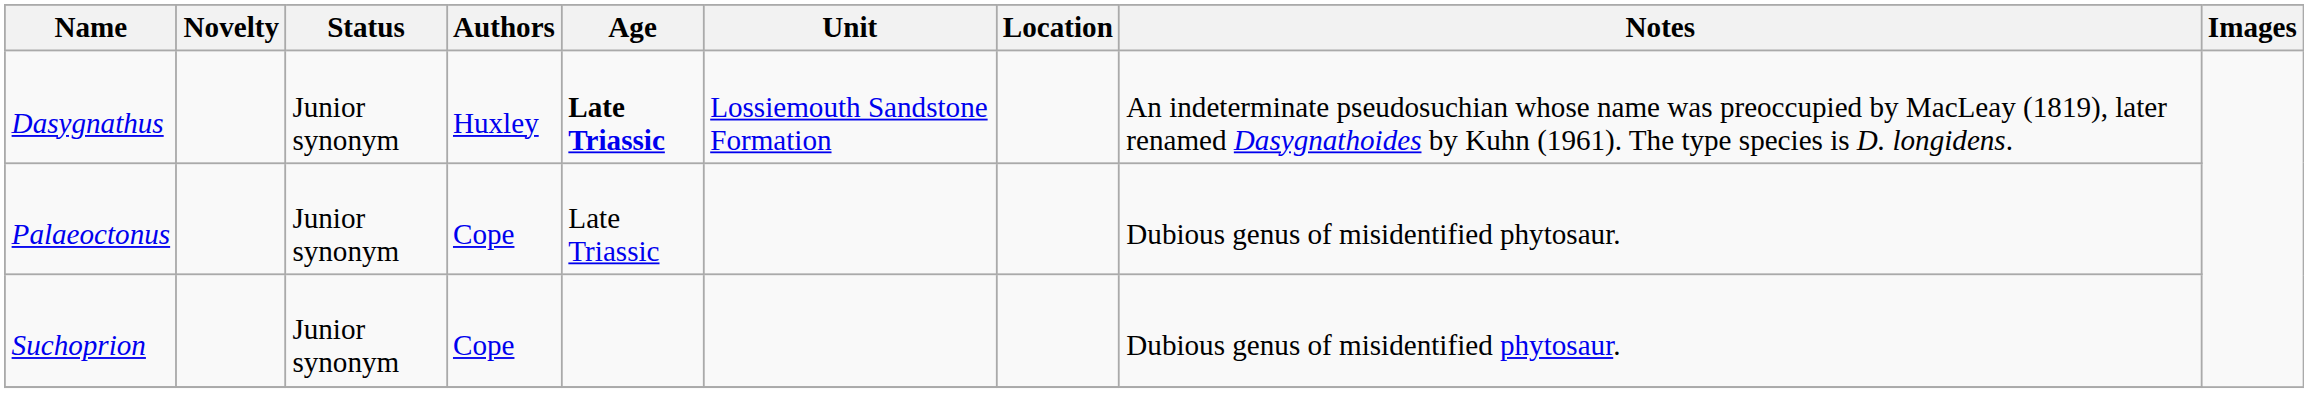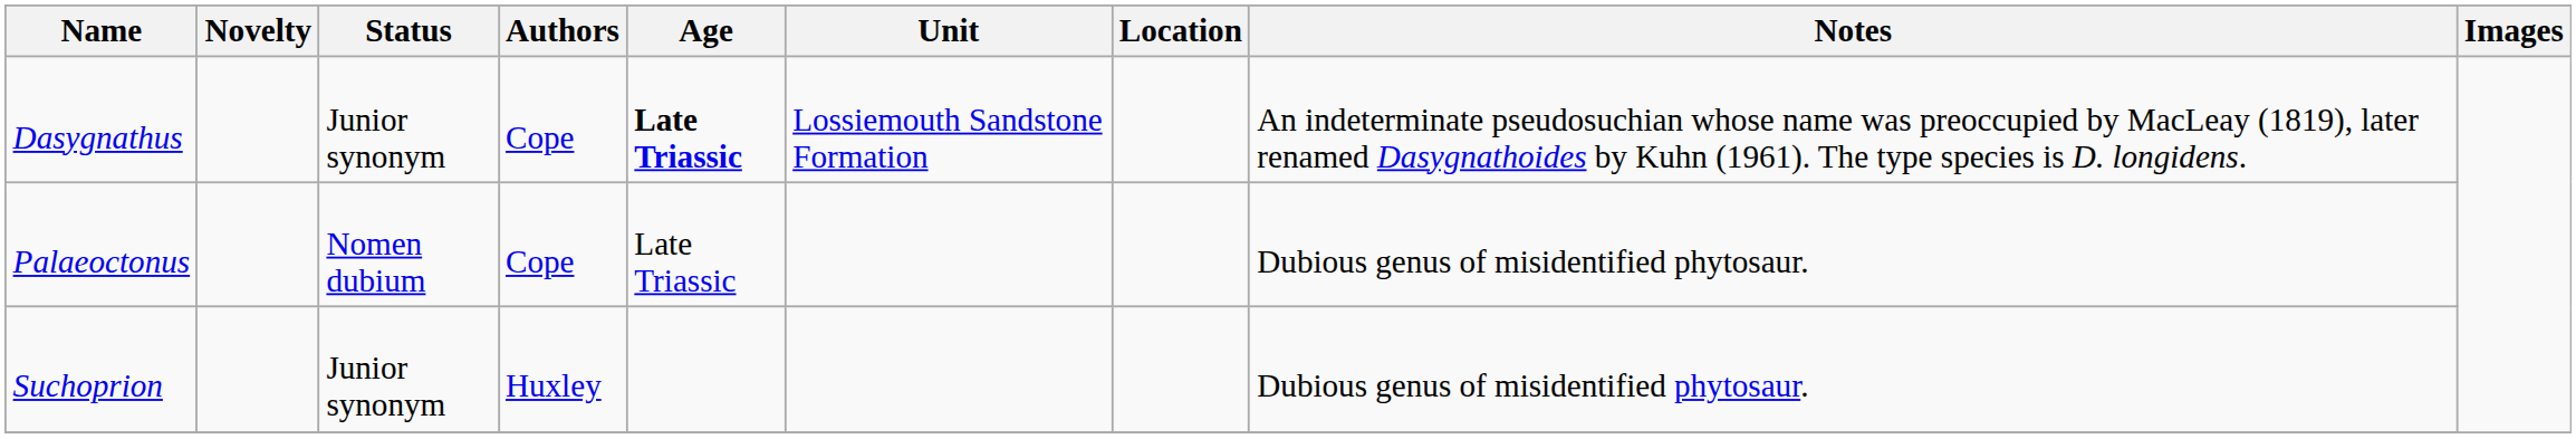 <table class="wikitable sortable" align="center" width="100%">
 <tr>
 <th>Name</th>
 <th>Novelty</th>
 <th>Status</th>
 <th>Authors</th>
 <th>Age</th>
 <th>Unit</th>
 <th>Location</th>
 <th>Notes</th>
 <th>Images</th>
 </tr>
 <tr>
 <td><br><em><a href='#'>Dasygnathus</a></em></td>
 <td></td>
 <td><br>Junior synonym</td>
-<td><br><a href='#'>Huxley</a></td>
+<td><br><a href='#'>Cope</a></td>
 <td><strong><br>Late <a href='#'>Triassic</a></strong></td>
 <td><br><a href='#'>Lossiemouth Sandstone Formation</a></td>
 <td><br></td>
 <td><br>An indeterminate pseudosuchian whose name was preoccupied by MacLeay (1819), later renamed <em><a href='#'>Dasygnathoides</a></em> by Kuhn (1961). The type species is <em>D. longidens</em>.</td>
 </tr>
 <tr>
 <td><br><em><a href='#'>Palaeoctonus</a></em></td>
 <td></td>
-<td><br>Junior synonym</td>
+<td><br><a href='#'>Nomen dubium</a></td>
 <td><br><a href='#'>Cope</a></td>
 <td><br>Late <a href='#'>Triassic</a></td>
 <td></td>
 <td><br></td>
 <td><br>Dubious genus of misidentified phytosaur.</td>
 </tr>
 <tr>
 <td><br><em><a href='#'>Suchoprion</a></em></td>
 <td></td>
 <td><br>Junior synonym</td>
-<td><br><a href='#'>Cope</a></td>
+<td><br><a href='#'>Huxley</a></td>
 <td></td>
 <td></td>
 <td><br></td>
 <td><br>Dubious genus of misidentified <a href='#'>phytosaur</a>.</td>
 </tr>
 <tr>
 </tr>
 </table>
